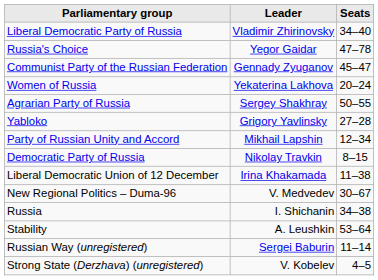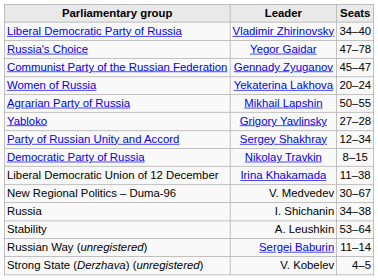 <table class="wikitable">
 <tr>
 <th colspan=2 style="background-color:#E9E9E9" align=left>Parliamentary group</th>
 <th style="background-color:#E9E9E9" align=right>Leader</th>
 <th style="background-color:#E9E9E9" align=right>Seats</th>
 </tr>
 <tr>
 <td align=left colspan=2><a href='#'>Liberal Democratic Party of Russia</a></td>
 <td align="center"><a href='#'>Vladimir Zhirinovsky</a></td>
 <td align="right">34–40</td>
 </tr>
 <tr>
 <td align=left colspan=2><a href='#'>Russia's Choice</a></td>
 <td align="center"><a href='#'>Yegor Gaidar</a></td>
 <td align="center">47–78</td>
 </tr>
 <tr>
 <td align=left colspan=2><a href='#'>Communist Party of the Russian Federation</a></td>
 <td align="center"><a href='#'>Gennady Zyuganov</a></td>
 <td align="center">45–47</td>
 </tr>
 <tr>
 <td align=left colspan=2><a href='#'>Women of Russia</a></td>
 <td align="center"><a href='#'>Yekaterina Lakhova</a></td>
 <td align="center">20–24</td>
 </tr>
 <tr>
 <td align=left colspan=2><a href='#'>Agrarian Party of Russia</a></td>
-<td align="center"><a href='#'>Sergey Shakhray</a></td>
+<td align="center"><a href='#'>Mikhail Lapshin</a></td>
 <td align="center">50–55</td>
 </tr>
 <tr>
 <td align=left colspan=2><a href='#'>Yabloko</a></td>
 <td align="center"><a href='#'>Grigory Yavlinsky</a></td>
 <td align="center">27–28</td>
 </tr>
 <tr>
 <td align=left colspan=2><a href='#'>Party of Russian Unity and Accord</a></td>
-<td align="center"><a href='#'>Mikhail Lapshin</a></td>
+<td align="center"><a href='#'>Sergey Shakhray</a></td>
 <td align="center">12–34</td>
 </tr>
 <tr>
 <td align=left colspan=2><a href='#'>Democratic Party of Russia</a></td>
 <td align="center"><a href='#'>Nikolay Travkin</a></td>
 <td align="center">8–15</td>
 </tr>
 <tr>
 <td align=left colspan=2>Liberal Democratic Union of 12 December</td>
 <td align="center"><a href='#'>Irina Khakamada</a></td>
 <td align="center">11–38</td>
 </tr>
 <tr>
 <td align=left colspan=2>New Regional Politics – Duma-96</td>
 <td align="right">V. Medvedev</td>
 <td align="right">30–67</td>
 </tr>
 <tr>
 <td align=left colspan=2>Russia</td>
 <td align="right">I. Shichanin</td>
 <td align="right">34–38</td>
 </tr>
 <tr>
 <td align=left colspan=2>Stability</td>
 <td align="right">A. Leushkin</td>
 <td align="center">53–64</td>
 </tr>
 <tr>
 <td align=left colspan=2>Russian Way (<em>unregistered</em>)</td>
 <td align="right"><a href='#'>Sergei Baburin</a></td>
 <td align="right">11–14</td>
 </tr>
 <tr>
 <td align=left colspan=2>Strong State (<em>Derzhava</em>) (<em>unregistered</em>)</td>
 <td align="right">V. Kobelev</td>
 <td align="right">4–5</td>
 </tr>
 </table>
